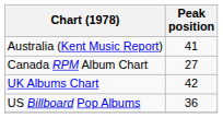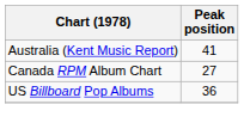 <table class="wikitable">
 <tr>
 <th>Chart (1978)</th>
 <th>Peak<br>position</th>
 </tr>
 <tr>
 <td>Australia (<a href='#'>Kent Music Report</a>)</td>
 <td style="text-align:center;">41</td>
 </tr>
 <tr>
 <td>Canada <em><a href='#'>RPM</a></em> Album Chart</td>
 <td align="center">27</td>
 </tr>
 <tr>
-<td><a href='#'>UK Albums Chart</a></td>
-<td align="center">42</td>
-</tr>
-<tr>
 <td>US <em><a href='#'>Billboard</a></em> <a href='#'>Pop Albums</a></td>
 <td align="center">36</td>
 </tr>
 <tr>
 </tr>
 </table>
